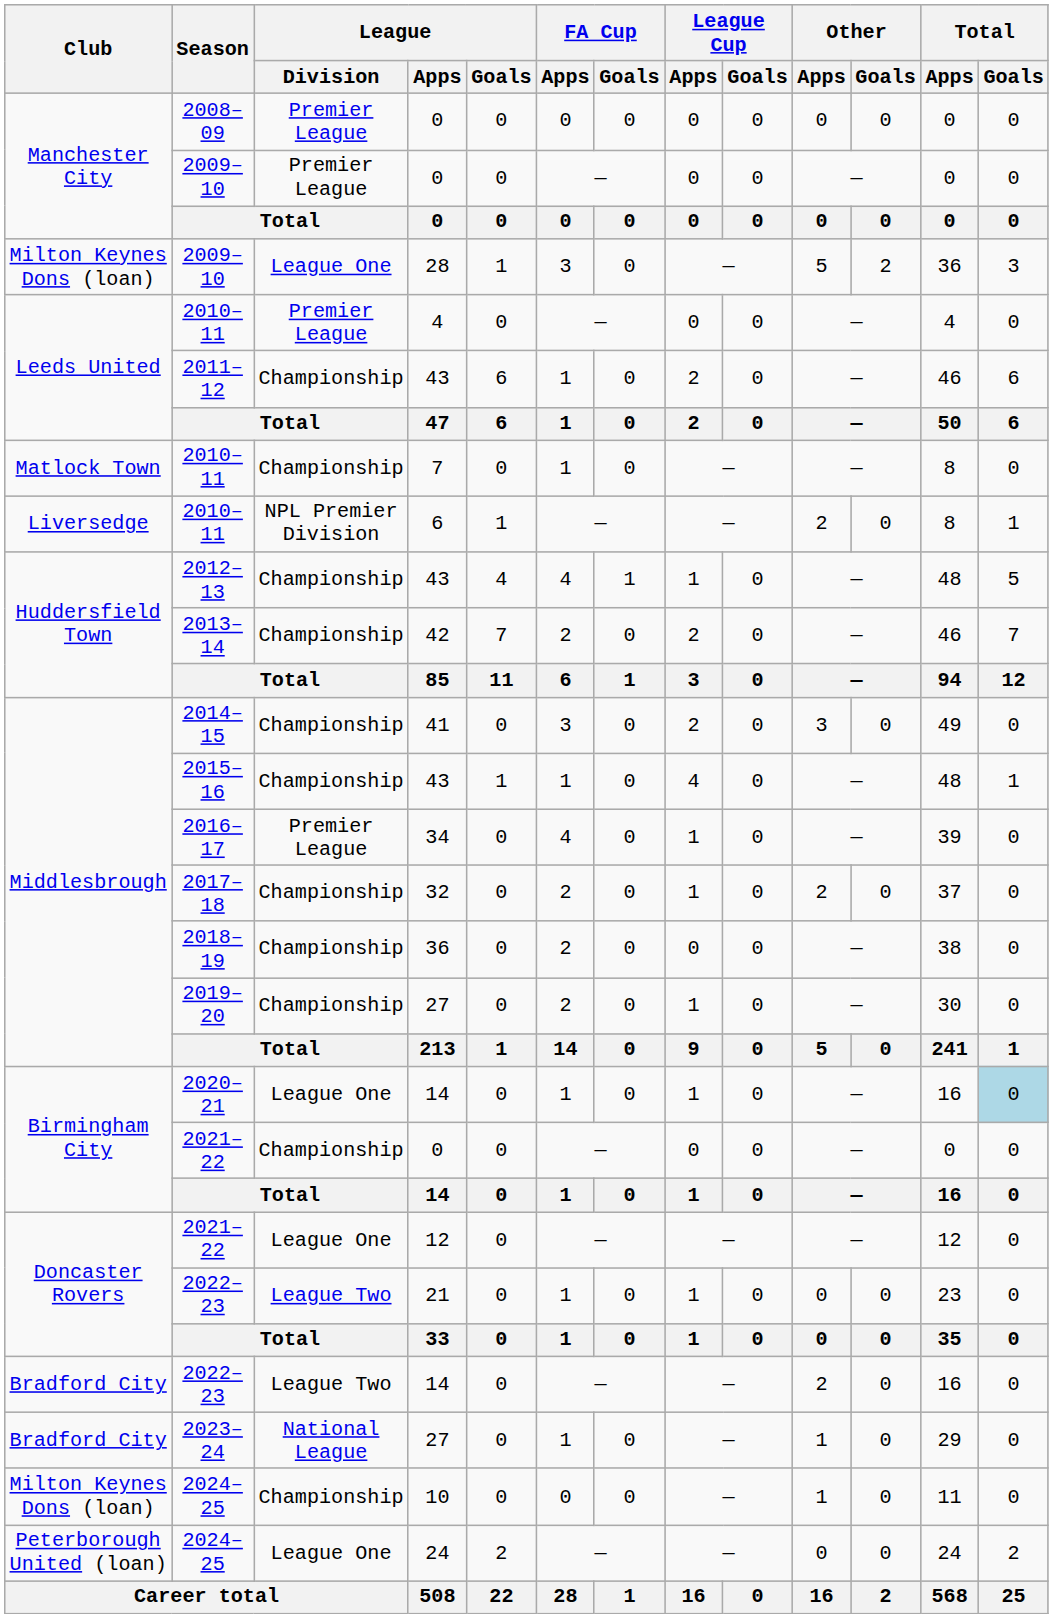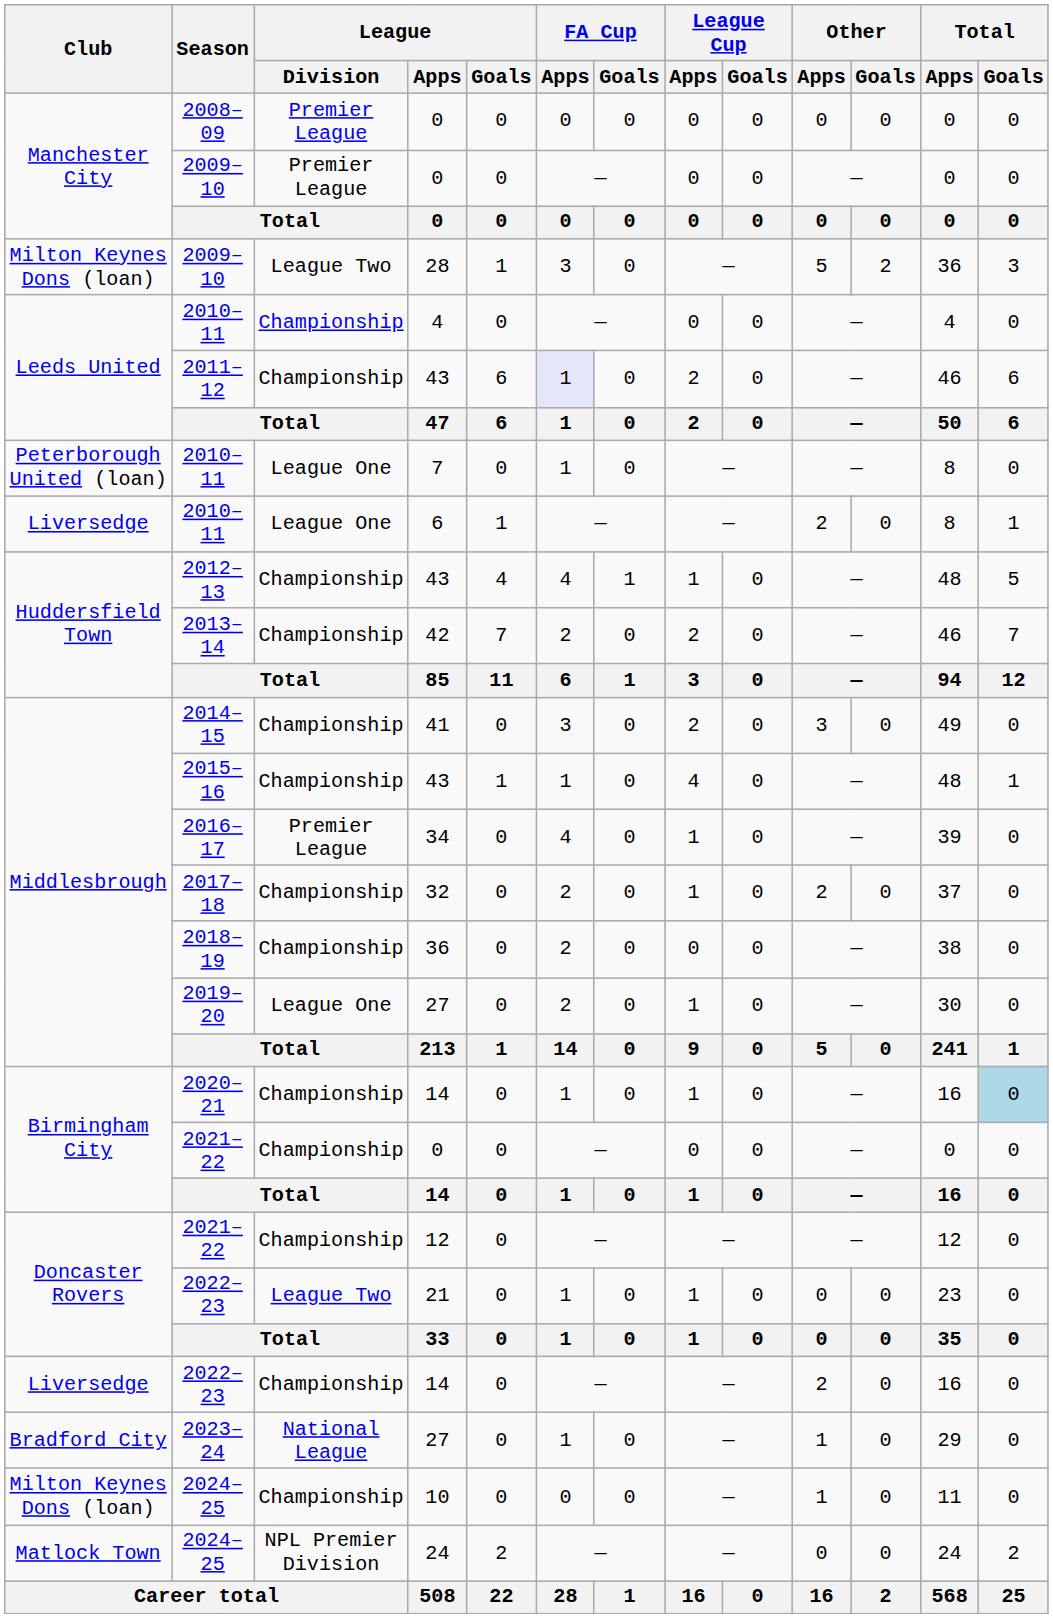 <table class="wikitable" style="text-align:center">
 <tr>
 <th rowspan=2>Club</th>
 <th rowspan=2>Season</th>
 <th colspan=3>League</th>
 <th colspan=2><a href='#'>FA Cup</a></th>
 <th colspan=2><a href='#'>League Cup</a></th>
 <th colspan=2>Other</th>
 <th colspan=2>Total</th>
 </tr>
 <tr>
 <th>Division</th>
 <th>Apps</th>
 <th>Goals</th>
 <th>Apps</th>
 <th>Goals</th>
 <th>Apps</th>
 <th>Goals</th>
 <th>Apps</th>
 <th>Goals</th>
 <th>Apps</th>
 <th>Goals</th>
 </tr>
 <tr>
 <td rowspan="3"><a href='#'>Manchester City</a></td>
 <td><a href='#'>2008–09</a></td>
 <td><a href='#'>Premier League</a></td>
 <td>0</td>
 <td>0</td>
 <td>0</td>
 <td>0</td>
 <td>0</td>
 <td>0</td>
 <td>0</td>
 <td>0</td>
 <td>0</td>
 <td>0</td>
 </tr>
 <tr>
 <td><a href='#'>2009–10</a></td>
 <td>Premier League</td>
 <td>0</td>
 <td>0</td>
 <td colspan="2">—</td>
 <td>0</td>
 <td>0</td>
 <td colspan="2">—</td>
 <td>0</td>
 <td>0</td>
 </tr>
 <tr>
 <th colspan=2>Total</th>
 <th>0</th>
 <th>0</th>
 <th>0</th>
 <th>0</th>
 <th>0</th>
 <th>0</th>
 <th>0</th>
 <th>0</th>
 <th>0</th>
 <th>0</th>
 </tr>
 <tr>
 <td><a href='#'>Milton Keynes Dons</a> (loan)</td>
 <td><a href='#'>2009–10</a></td>
-<td><a href='#'>League One</a></td>
+<td>League Two</td>
 <td>28</td>
 <td>1</td>
 <td>3</td>
 <td>0</td>
 <td colspan="2">—</td>
 <td>5</td>
 <td>2</td>
 <td>36</td>
 <td>3</td>
 </tr>
 <tr>
 <td rowspan="3"><a href='#'>Leeds United</a></td>
 <td><a href='#'>2010–11</a></td>
-<td><a href='#'>Premier League</a></td>
+<td><a href='#'>Championship</a></td>
 <td>4</td>
 <td>0</td>
 <td colspan="2">—</td>
 <td>0</td>
 <td>0</td>
 <td colspan="2">—</td>
 <td>4</td>
 <td>0</td>
 </tr>
 <tr>
 <td><a href='#'>2011–12</a></td>
 <td>Championship</td>
 <td>43</td>
 <td>6</td>
-<td>1</td>
+<td style="background: lavender;">1</td>
 <td>0</td>
 <td>2</td>
 <td>0</td>
 <td colspan="2">—</td>
 <td>46</td>
 <td>6</td>
 </tr>
 <tr>
 <th colspan=2>Total</th>
 <th>47</th>
 <th>6</th>
 <th>1</th>
 <th>0</th>
 <th>2</th>
 <th>0</th>
 <th colspan="2">—</th>
 <th>50</th>
 <th>6</th>
 </tr>
 <tr>
-<td><a href='#'>Matlock Town</a></td>
+<td><a href='#'>Peterborough United</a> (loan)</td>
 <td><a href='#'>2010–11</a></td>
-<td>Championship</td>
+<td>League One</td>
 <td>7</td>
 <td>0</td>
 <td>1</td>
 <td>0</td>
 <td colspan="2">—</td>
 <td colspan="2">—</td>
 <td>8</td>
 <td>0</td>
 </tr>
 <tr>
 <td><a href='#'>Liversedge</a></td>
 <td><a href='#'>2010–11</a></td>
-<td>NPL Premier Division</td>
+<td>League One</td>
 <td>6</td>
 <td>1</td>
 <td colspan="2">—</td>
 <td colspan="2">—</td>
 <td>2</td>
 <td>0</td>
 <td>8</td>
 <td>1</td>
 </tr>
 <tr>
 <td rowspan="3"><a href='#'>Huddersfield Town</a></td>
 <td><a href='#'>2012–13</a></td>
 <td>Championship</td>
 <td>43</td>
 <td>4</td>
 <td>4</td>
 <td>1</td>
 <td>1</td>
 <td>0</td>
 <td colspan="2">—</td>
 <td>48</td>
 <td>5</td>
 </tr>
 <tr>
 <td><a href='#'>2013–14</a></td>
 <td>Championship</td>
 <td>42</td>
 <td>7</td>
 <td>2</td>
 <td>0</td>
 <td>2</td>
 <td>0</td>
 <td colspan="2">—</td>
 <td>46</td>
 <td>7</td>
 </tr>
 <tr>
 <th colspan="2">Total</th>
 <th>85</th>
 <th>11</th>
 <th>6</th>
 <th>1</th>
 <th>3</th>
 <th>0</th>
 <th colspan="2">—</th>
 <th>94</th>
 <th>12</th>
 </tr>
 <tr>
 <td rowspan="7"><a href='#'>Middlesbrough</a></td>
 <td><a href='#'>2014–15</a></td>
 <td>Championship</td>
 <td>41</td>
 <td>0</td>
 <td>3</td>
 <td>0</td>
 <td>2</td>
 <td>0</td>
 <td>3</td>
 <td>0</td>
 <td>49</td>
 <td>0</td>
 </tr>
 <tr>
 <td><a href='#'>2015–16</a></td>
 <td>Championship</td>
 <td>43</td>
 <td>1</td>
 <td>1</td>
 <td>0</td>
 <td>4</td>
 <td>0</td>
 <td colspan="2">—</td>
 <td>48</td>
 <td>1</td>
 </tr>
 <tr>
 <td><a href='#'>2016–17</a></td>
 <td>Premier League</td>
 <td>34</td>
 <td>0</td>
 <td>4</td>
 <td>0</td>
 <td>1</td>
 <td>0</td>
 <td colspan="2">—</td>
 <td>39</td>
 <td>0</td>
 </tr>
 <tr>
 <td><a href='#'>2017–18</a></td>
 <td>Championship</td>
 <td>32</td>
 <td>0</td>
 <td>2</td>
 <td>0</td>
 <td>1</td>
 <td>0</td>
 <td>2</td>
 <td>0</td>
 <td>37</td>
 <td>0</td>
 </tr>
 <tr>
 <td><a href='#'>2018–19</a></td>
 <td>Championship</td>
 <td>36</td>
 <td>0</td>
 <td>2</td>
 <td>0</td>
 <td>0</td>
 <td>0</td>
 <td colspan="2">—</td>
 <td>38</td>
 <td>0</td>
 </tr>
 <tr>
 <td><a href='#'>2019–20</a></td>
-<td>Championship</td>
+<td>League One</td>
 <td>27</td>
 <td>0</td>
 <td>2</td>
 <td>0</td>
 <td>1</td>
 <td>0</td>
 <td colspan="2">—</td>
 <td>30</td>
 <td>0</td>
 </tr>
 <tr>
 <th colspan=2>Total</th>
 <th>213</th>
 <th>1</th>
 <th>14</th>
 <th>0</th>
 <th>9</th>
 <th>0</th>
 <th>5</th>
 <th>0</th>
 <th>241</th>
 <th>1</th>
 </tr>
 <tr>
 <td rowspan="3"><a href='#'>Birmingham City</a></td>
 <td><a href='#'>2020–21</a></td>
-<td>League One</td>
+<td>Championship</td>
 <td>14</td>
 <td>0</td>
 <td>1</td>
 <td>0</td>
 <td>1</td>
 <td>0</td>
 <td colspan=2>—</td>
 <td>16</td>
 <td style="background: lightblue;">0</td>
 </tr>
 <tr>
 <td><a href='#'>2021–22</a></td>
 <td>Championship</td>
 <td>0</td>
 <td>0</td>
 <td colspan="2">—</td>
 <td>0</td>
 <td>0</td>
 <td colspan="2">—</td>
 <td>0</td>
 <td>0</td>
 </tr>
 <tr>
 <th colspan="2">Total</th>
 <th>14</th>
 <th>0</th>
 <th>1</th>
 <th>0</th>
 <th>1</th>
 <th>0</th>
 <th colspan=2>—</th>
 <th>16</th>
 <th>0</th>
 </tr>
 <tr>
 <td rowspan="3"><a href='#'>Doncaster Rovers</a></td>
 <td><a href='#'>2021–22</a></td>
-<td>League One</td>
+<td>Championship</td>
 <td>12</td>
 <td>0</td>
 <td colspan="2">—</td>
 <td colspan="2">—</td>
 <td colspan="2">—</td>
 <td>12</td>
 <td>0</td>
 </tr>
 <tr>
 <td><a href='#'>2022–23</a></td>
 <td><a href='#'>League Two</a></td>
 <td>21</td>
 <td>0</td>
 <td>1</td>
 <td>0</td>
 <td>1</td>
 <td>0</td>
 <td>0</td>
 <td>0</td>
 <td>23</td>
 <td>0</td>
 </tr>
 <tr>
 <th colspan="2">Total</th>
 <th>33</th>
 <th>0</th>
 <th>1</th>
 <th>0</th>
 <th>1</th>
 <th>0</th>
 <th>0</th>
 <th>0</th>
 <th>35</th>
 <th>0</th>
 </tr>
 <tr>
-<td><a href='#'>Bradford City</a></td>
+<td><a href='#'>Liversedge</a></td>
 <td><a href='#'>2022–23</a></td>
-<td>League Two</td>
+<td>Championship</td>
 <td>14</td>
 <td>0</td>
 <td colspan="2">—</td>
 <td colspan="2">—</td>
 <td>2</td>
 <td>0</td>
 <td>16</td>
 <td>0</td>
 </tr>
 <tr>
 <td><a href='#'>Bradford City</a></td>
 <td><a href='#'>2023–24</a></td>
 <td><a href='#'>National League</a></td>
 <td>27</td>
 <td>0</td>
 <td>1</td>
 <td>0</td>
 <td colspan="2">—</td>
 <td>1</td>
 <td>0</td>
 <td>29</td>
 <td>0</td>
 </tr>
 <tr>
 <td><a href='#'>Milton Keynes Dons</a> (loan)</td>
 <td><a href='#'>2024–25</a></td>
 <td>Championship</td>
 <td>10</td>
 <td>0</td>
 <td>0</td>
 <td>0</td>
 <td colspan="2">—</td>
 <td>1</td>
 <td>0</td>
 <td>11</td>
 <td>0</td>
 </tr>
 <tr>
-<td><a href='#'>Peterborough United</a> (loan)</td>
+<td><a href='#'>Matlock Town</a></td>
 <td><a href='#'>2024–25</a></td>
-<td>League One</td>
+<td>NPL Premier Division</td>
 <td>24</td>
 <td>2</td>
 <td colspan="2">—</td>
 <td colspan="2">—</td>
 <td>0</td>
 <td>0</td>
 <td>24</td>
 <td>2</td>
 </tr>
 <tr>
 <th colspan=3>Career total</th>
 <th>508</th>
 <th>22</th>
 <th>28</th>
 <th>1</th>
 <th>16</th>
 <th>0</th>
 <th>16</th>
 <th>2</th>
 <th>568</th>
 <th>25</th>
 </tr>
 </table>
